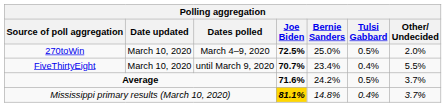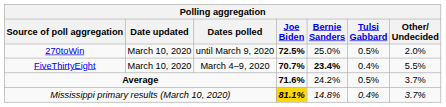 <table class="wikitable" style="font-size:90%;text-align:center;">
 <tr>
 <th colspan="8">Polling aggregation</th>
 </tr>
 <tr>
 <th>Source of poll aggregation</th>
 <th>Date updated</th>
 <th>Dates polled</th>
 <th><a href='#'>Joe<br>Biden</a></th>
 <th><a href='#'>Bernie<br>Sanders</a></th>
 <th><a href='#'>Tulsi<br>Gabbard</a></th>
 <th>Other/<br>Undecided</th>
 </tr>
 <tr>
 <td><a href='#'>270toWin</a></td>
 <td>March 10, 2020</td>
-<td>March 4–9, 2020</td>
+<td>until March 9, 2020</td>
 <td><strong>72.5%</strong></td>
 <td>25.0%</td>
 <td>0.5%</td>
 <td>2.0%</td>
 </tr>
 <tr>
 <td><a href='#'>FiveThirtyEight</a></td>
 <td>March 10, 2020</td>
-<td>until March 9, 2020</td>
+<td>March 4–9, 2020</td>
 <td><strong>70.7%</strong></td>
-<td>23.4%</td>
+<td><strong>23.4%</strong></td>
 <td>0.4%</td>
 <td>5.5%</td>
 </tr>
 <tr>
 <td colspan="3"><strong>Average</strong></td>
 <td><strong>71.6%</strong></td>
 <td>24.2%</td>
 <td>0.5%</td>
 <td>3.7%</td>
 </tr>
 <tr>
 <td colspan="3"><em>Mississippi primary results (March 10, 2020)</em></td>
 <td style="background: gold;"><strong><em>81.1%</em></strong></td>
 <td><em>14.8%</em></td>
 <td><em>0.4%</em></td>
 <td><em>3.7%</em></td>
 </tr>
 </table>
